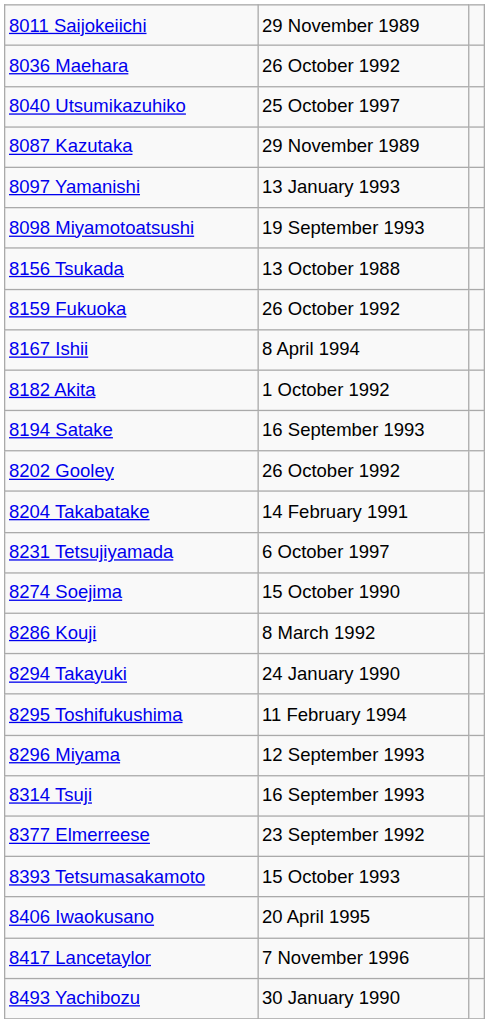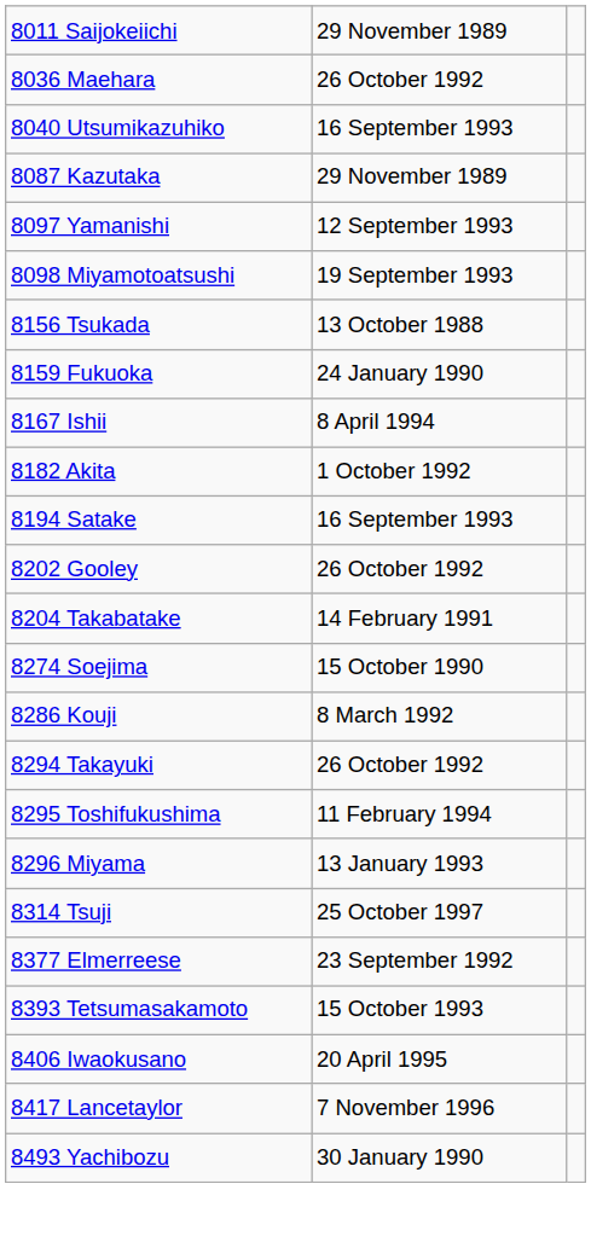 <table class="wikitable" style="font-size: 89%; float: left; width: 26em; margin-right: 1em; line-height: 1.65em">
 <tr>
 <td><a href='#'>8011 Saijokeiichi</a></td>
 <td>29 November 1989</td>
 <td><small></small> </td>
 </tr>
 <tr>
 <td><a href='#'>8036 Maehara</a></td>
 <td>26 October 1992</td>
 <td><small></small> </td>
 </tr>
 <tr>
 <td><a href='#'>8040 Utsumikazuhiko</a></td>
-<td>25 October 1997</td>
+<td>16 September 1993</td>
 <td><small></small> </td>
 </tr>
 <tr>
 <td><a href='#'>8087 Kazutaka</a></td>
 <td>29 November 1989</td>
 <td><small></small> </td>
 </tr>
 <tr>
 <td><a href='#'>8097 Yamanishi</a></td>
-<td>13 January 1993</td>
+<td>12 September 1993</td>
 <td><small></small> </td>
 </tr>
 <tr>
 <td><a href='#'>8098 Miyamotoatsushi</a></td>
 <td>19 September 1993</td>
 <td><small></small> </td>
 </tr>
 <tr>
 <td><a href='#'>8156 Tsukada</a></td>
 <td>13 October 1988</td>
 <td><small></small> </td>
 </tr>
 <tr>
 <td><a href='#'>8159 Fukuoka</a></td>
-<td>26 October 1992</td>
+<td>24 January 1990</td>
 <td><small></small> </td>
 </tr>
 <tr>
 <td><a href='#'>8167 Ishii</a></td>
 <td>8 April 1994</td>
 <td><small></small> </td>
 </tr>
 <tr>
 <td><a href='#'>8182 Akita</a></td>
 <td>1 October 1992</td>
 <td><small></small> </td>
 </tr>
 <tr>
 <td><a href='#'>8194 Satake</a></td>
 <td>16 September 1993</td>
 <td><small></small> </td>
 </tr>
 <tr>
 <td><a href='#'>8202 Gooley</a></td>
 <td>26 October 1992</td>
 <td><small></small> </td>
 </tr>
 <tr>
 <td><a href='#'>8204 Takabatake</a></td>
 <td>14 February 1991</td>
 <td><small></small> </td>
 </tr>
 <tr>
-<td><a href='#'>8231 Tetsujiyamada</a></td>
-<td>6 October 1997</td>
-<td><small></small> </td>
-</tr>
-<tr>
 <td><a href='#'>8274 Soejima</a></td>
 <td>15 October 1990</td>
 <td><small></small> </td>
 </tr>
 <tr>
 <td><a href='#'>8286 Kouji</a></td>
 <td>8 March 1992</td>
 <td><small></small> </td>
 </tr>
 <tr>
 <td><a href='#'>8294 Takayuki</a></td>
-<td>24 January 1990</td>
+<td>26 October 1992</td>
 <td><small></small> </td>
 </tr>
 <tr>
 <td><a href='#'>8295 Toshifukushima</a></td>
 <td>11 February 1994</td>
 <td><small></small> </td>
 </tr>
 <tr>
 <td><a href='#'>8296 Miyama</a></td>
-<td>12 September 1993</td>
+<td>13 January 1993</td>
 <td><small></small> </td>
 </tr>
 <tr>
 <td><a href='#'>8314 Tsuji</a></td>
-<td>16 September 1993</td>
+<td>25 October 1997</td>
 <td><small></small> </td>
 </tr>
 <tr>
 <td><a href='#'>8377 Elmerreese</a></td>
 <td>23 September 1992</td>
 <td><small></small> </td>
 </tr>
 <tr>
 <td><a href='#'>8393 Tetsumasakamoto</a></td>
 <td>15 October 1993</td>
 <td><small></small> </td>
 </tr>
 <tr>
 <td><a href='#'>8406 Iwaokusano</a></td>
 <td>20 April 1995</td>
 <td><small></small> </td>
 </tr>
 <tr>
 <td><a href='#'>8417 Lancetaylor</a></td>
 <td>7 November 1996</td>
 <td><small></small> </td>
 </tr>
 <tr>
 <td><a href='#'>8493 Yachibozu</a></td>
 <td>30 January 1990</td>
 <td><small></small> </td>
 </tr>
 </table>
